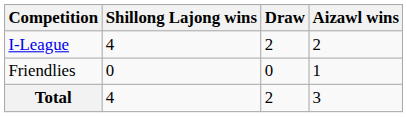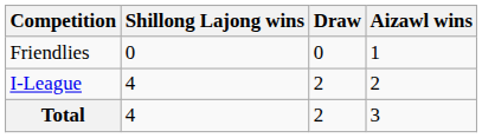 <table class="wikitable">
 <tr>
 <th>Competition</th>
 <th>Shillong Lajong wins</th>
 <th>Draw</th>
 <th>Aizawl wins</th>
 </tr>
 <tr>
+<td>Friendlies</td>
+<td>0</td>
+<td>0</td>
+<td>1</td>
+</tr>
+<tr>
 <td><a href='#'>I-League</a></td>
 <td>4</td>
 <td>2</td>
 <td>2</td>
-</tr>
-<tr>
-<td>Friendlies</td>
-<td>0</td>
-<td>0</td>
-<td>1</td>
 </tr>
 <tr>
 <th>Total</th>
 <td>4</td>
 <td>2</td>
 <td>3</td>
 </tr>
 </table>
